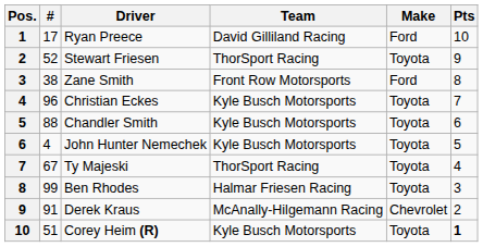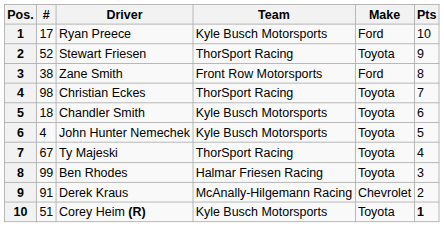 <table class="wikitable" style="font-size:95%">
 <tr>
 <th>Pos.</th>
 <th>#</th>
 <th>Driver</th>
 <th>Team</th>
 <th>Make</th>
 <th>Pts</th>
 </tr>
 <tr>
 <th>1</th>
 <td>17</td>
 <td>Ryan Preece</td>
-<td>David Gilliland Racing</td>
+<td>Kyle Busch Motorsports</td>
 <td>Ford</td>
 <td>10</td>
 </tr>
 <tr>
 <th>2</th>
 <td>52</td>
 <td>Stewart Friesen</td>
 <td>ThorSport Racing</td>
 <td>Toyota</td>
 <td>9</td>
 </tr>
 <tr>
 <th>3</th>
 <td>38</td>
 <td>Zane Smith</td>
 <td>Front Row Motorsports</td>
 <td>Ford</td>
 <td>8</td>
 </tr>
 <tr>
 <th>4</th>
-<td>96</td>
+<td>98</td>
 <td>Christian Eckes</td>
-<td>Kyle Busch Motorsports</td>
+<td>ThorSport Racing</td>
 <td>Toyota</td>
 <td>7</td>
 </tr>
 <tr>
 <th>5</th>
-<td>88</td>
+<td>18</td>
 <td>Chandler Smith</td>
 <td>Kyle Busch Motorsports</td>
 <td>Toyota</td>
 <td>6</td>
 </tr>
 <tr>
 <th>6</th>
 <td>4</td>
 <td>John Hunter Nemechek</td>
 <td>Kyle Busch Motorsports</td>
 <td>Toyota</td>
 <td>5</td>
 </tr>
 <tr>
 <th>7</th>
 <td>67</td>
 <td>Ty Majeski</td>
 <td>ThorSport Racing</td>
 <td>Toyota</td>
 <td>4</td>
 </tr>
 <tr>
 <th>8</th>
 <td>99</td>
 <td>Ben Rhodes</td>
 <td>Halmar Friesen Racing</td>
 <td>Toyota</td>
 <td>3</td>
 </tr>
 <tr>
 <th>9</th>
 <td>91</td>
 <td>Derek Kraus</td>
 <td>McAnally-Hilgemann Racing</td>
 <td>Chevrolet</td>
 <td>2</td>
 </tr>
 <tr>
 <th>10</th>
 <td>51</td>
 <td>Corey Heim <strong>(R)</strong></td>
 <td>Kyle Busch Motorsports</td>
 <td>Toyota</td>
 <td><strong>1</strong></td>
 </tr>
 </table>
